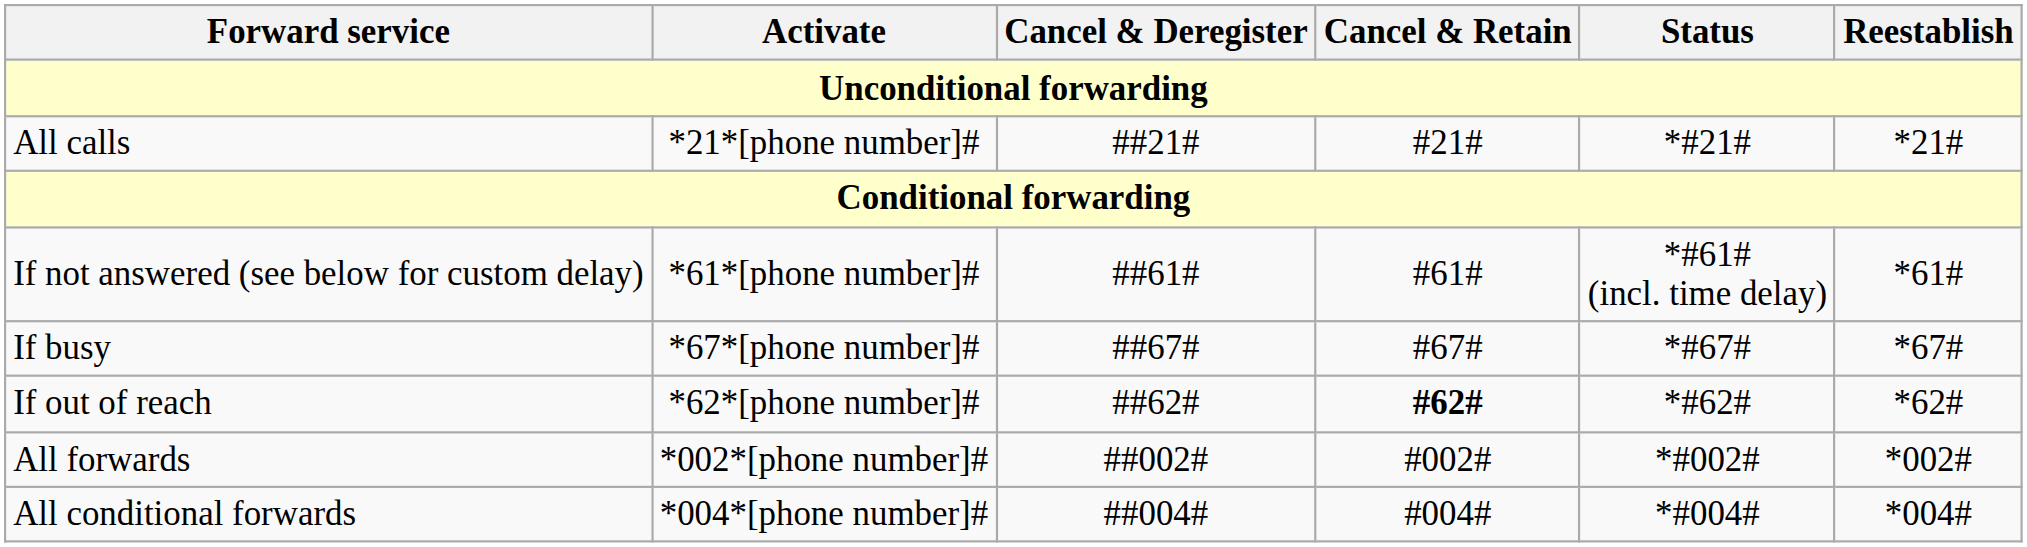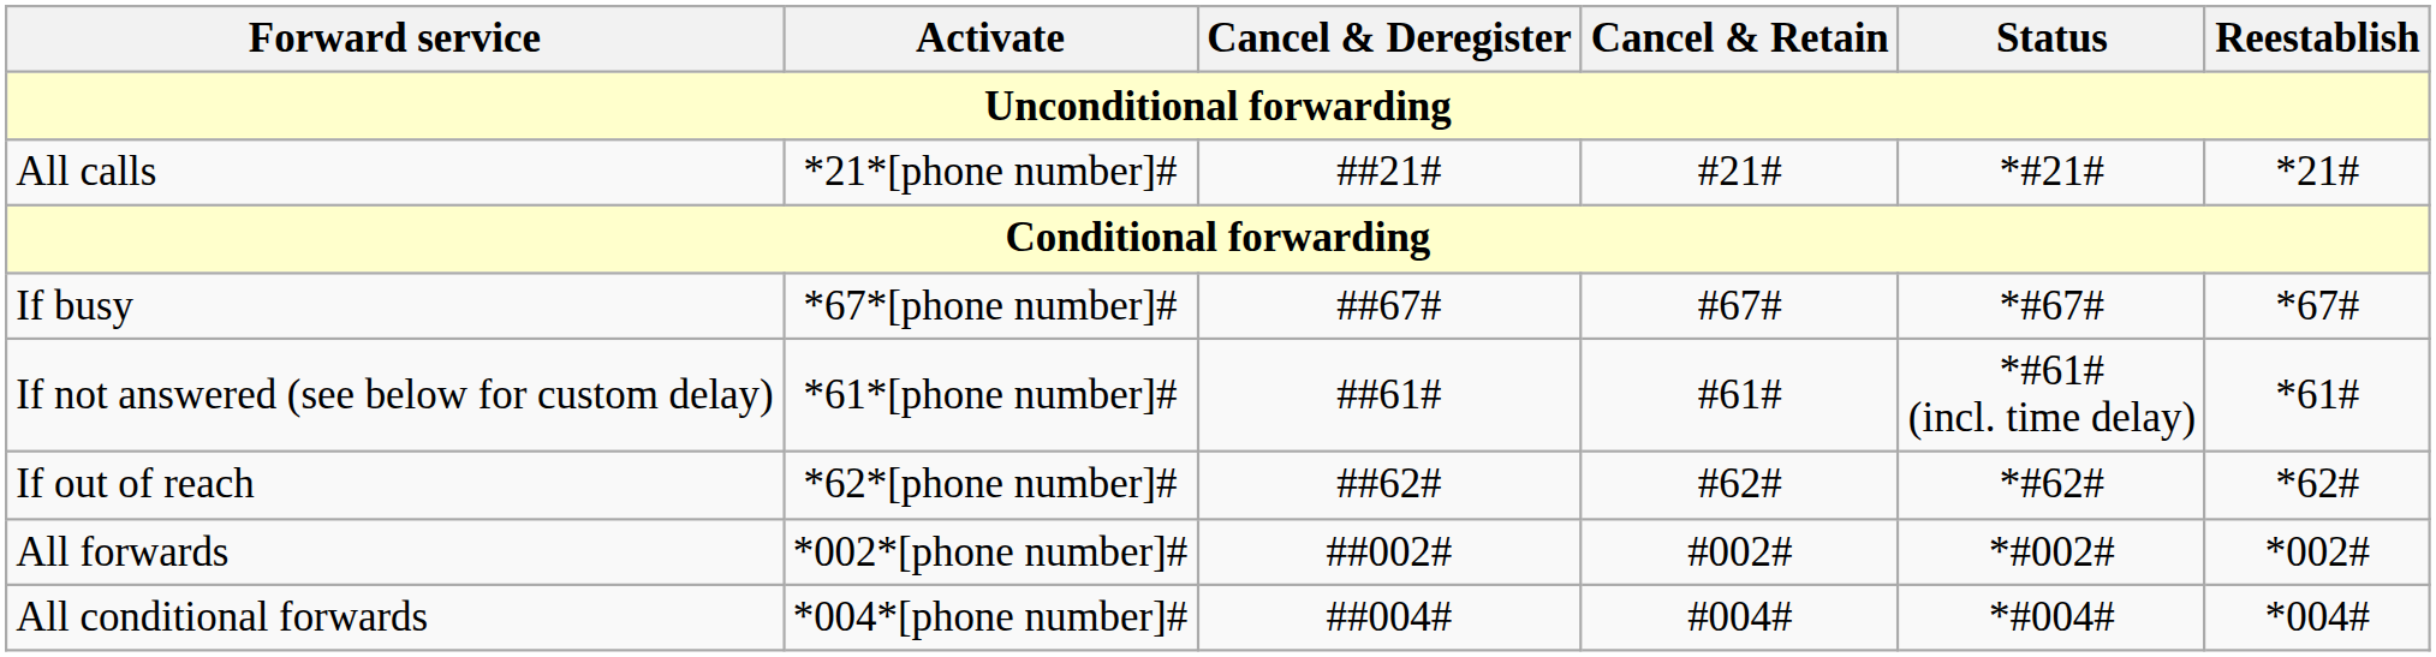 <table class="wikitable">
 <tr>
 <th>Forward service</th>
 <th width:100px>Activate</th>
 <th width:150px>Cancel & Deregister</th>
 <th width:150px>Cancel & Retain</th>
 <th width:100px>Status</th>
 <th width:100px>Reestablish</th>
 </tr>
 <tr>
 <th colspan="6" style="background:#FFFFCC;">Unconditional forwarding</th>
 </tr>
 <tr>
 <td>All calls</td>
 <td align=center>*21*[phone number]#</td>
 <td align=center>##21#</td>
 <td align=center>#21#</td>
 <td align=center>*#21#</td>
 <td align=center>*21#</td>
 </tr>
 <tr>
 <th colspan="6" style="background:#FFFFCC;">Conditional forwarding</th>
 </tr>
 <tr>
+<td>If busy</td>
+<td align=center>*67*[phone number]#</td>
+<td align=center>##67#</td>
+<td align=center>#67#</td>
+<td align=center>*#67#</td>
+<td align=center>*67#</td>
+</tr>
+<tr>
 <td>If not answered (see below for custom delay)</td>
 <td align=center>*61*[phone number]#</td>
 <td align=center>##61#</td>
 <td align=center>#61#</td>
 <td align=center>*#61#<br>(incl. time delay)</td>
 <td align=center>*61#</td>
 </tr>
 <tr>
-<td>If busy</td>
-<td align=center>*67*[phone number]#</td>
-<td align=center>##67#</td>
-<td align=center>#67#</td>
-<td align=center>*#67#</td>
-<td align=center>*67#</td>
-</tr>
-<tr>
 <td>If out of reach</td>
 <td align=center>*62*[phone number]#</td>
 <td align=center>##62#</td>
-<td align=center><strong>#62#</strong></td>
+<td align=center>#62#</td>
 <td align=center>*#62#</td>
 <td align=center>*62#</td>
 </tr>
 <tr>
 <td>All forwards</td>
 <td align=center>*002*[phone number]#</td>
 <td align=center>##002#</td>
 <td align=center>#002#</td>
 <td align=center>*#002#</td>
 <td align=center>*002#</td>
 </tr>
 <tr>
 <td>All conditional forwards</td>
 <td align=center>*004*[phone number]#</td>
 <td align=center>##004#</td>
 <td align=center>#004#</td>
 <td align=center>*#004#</td>
 <td align=center>*004#</td>
 </tr>
 </table>
